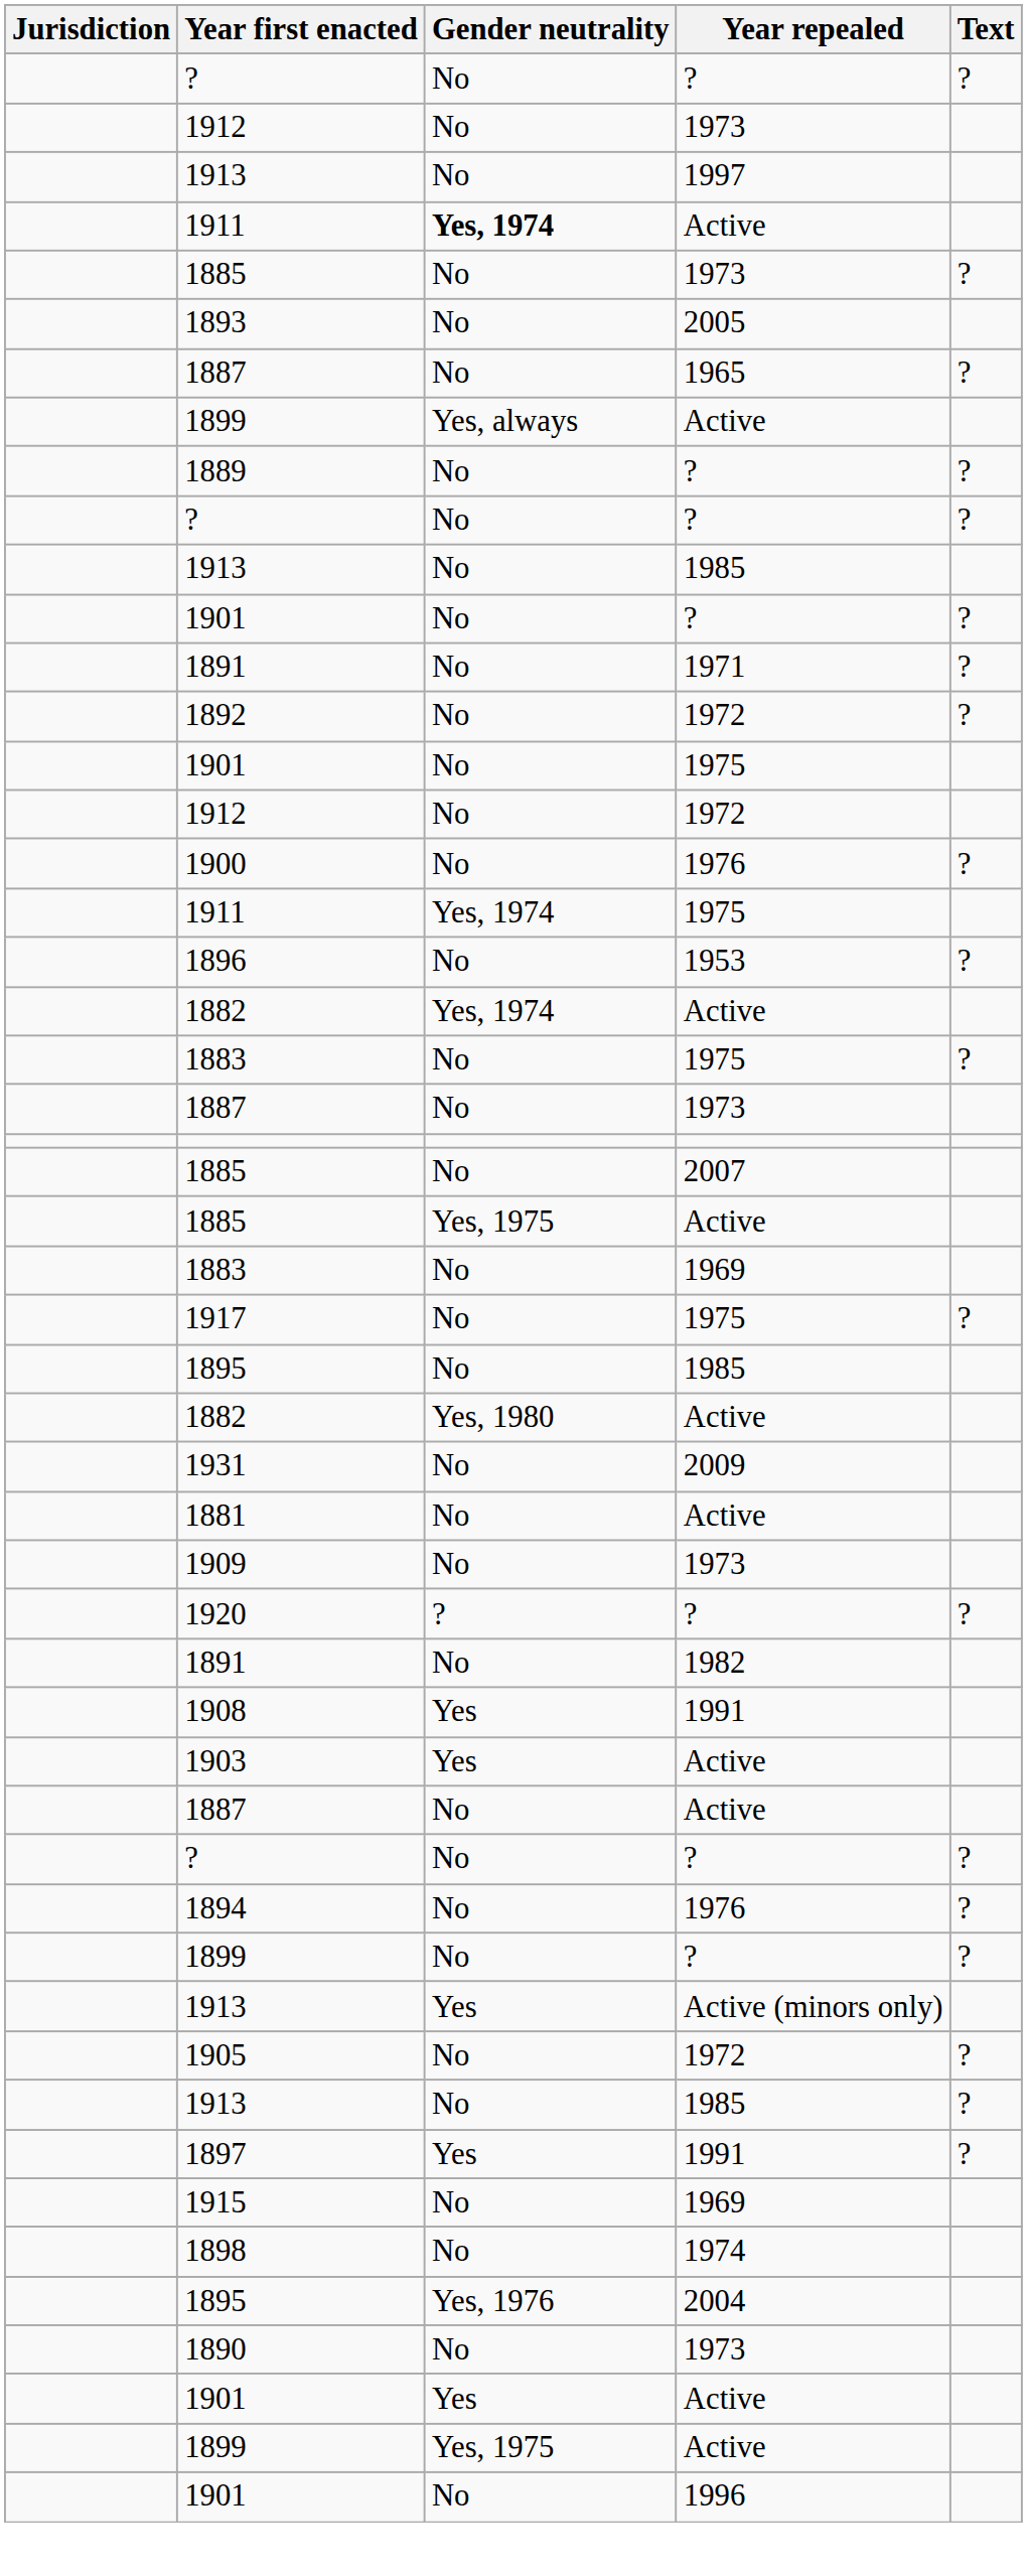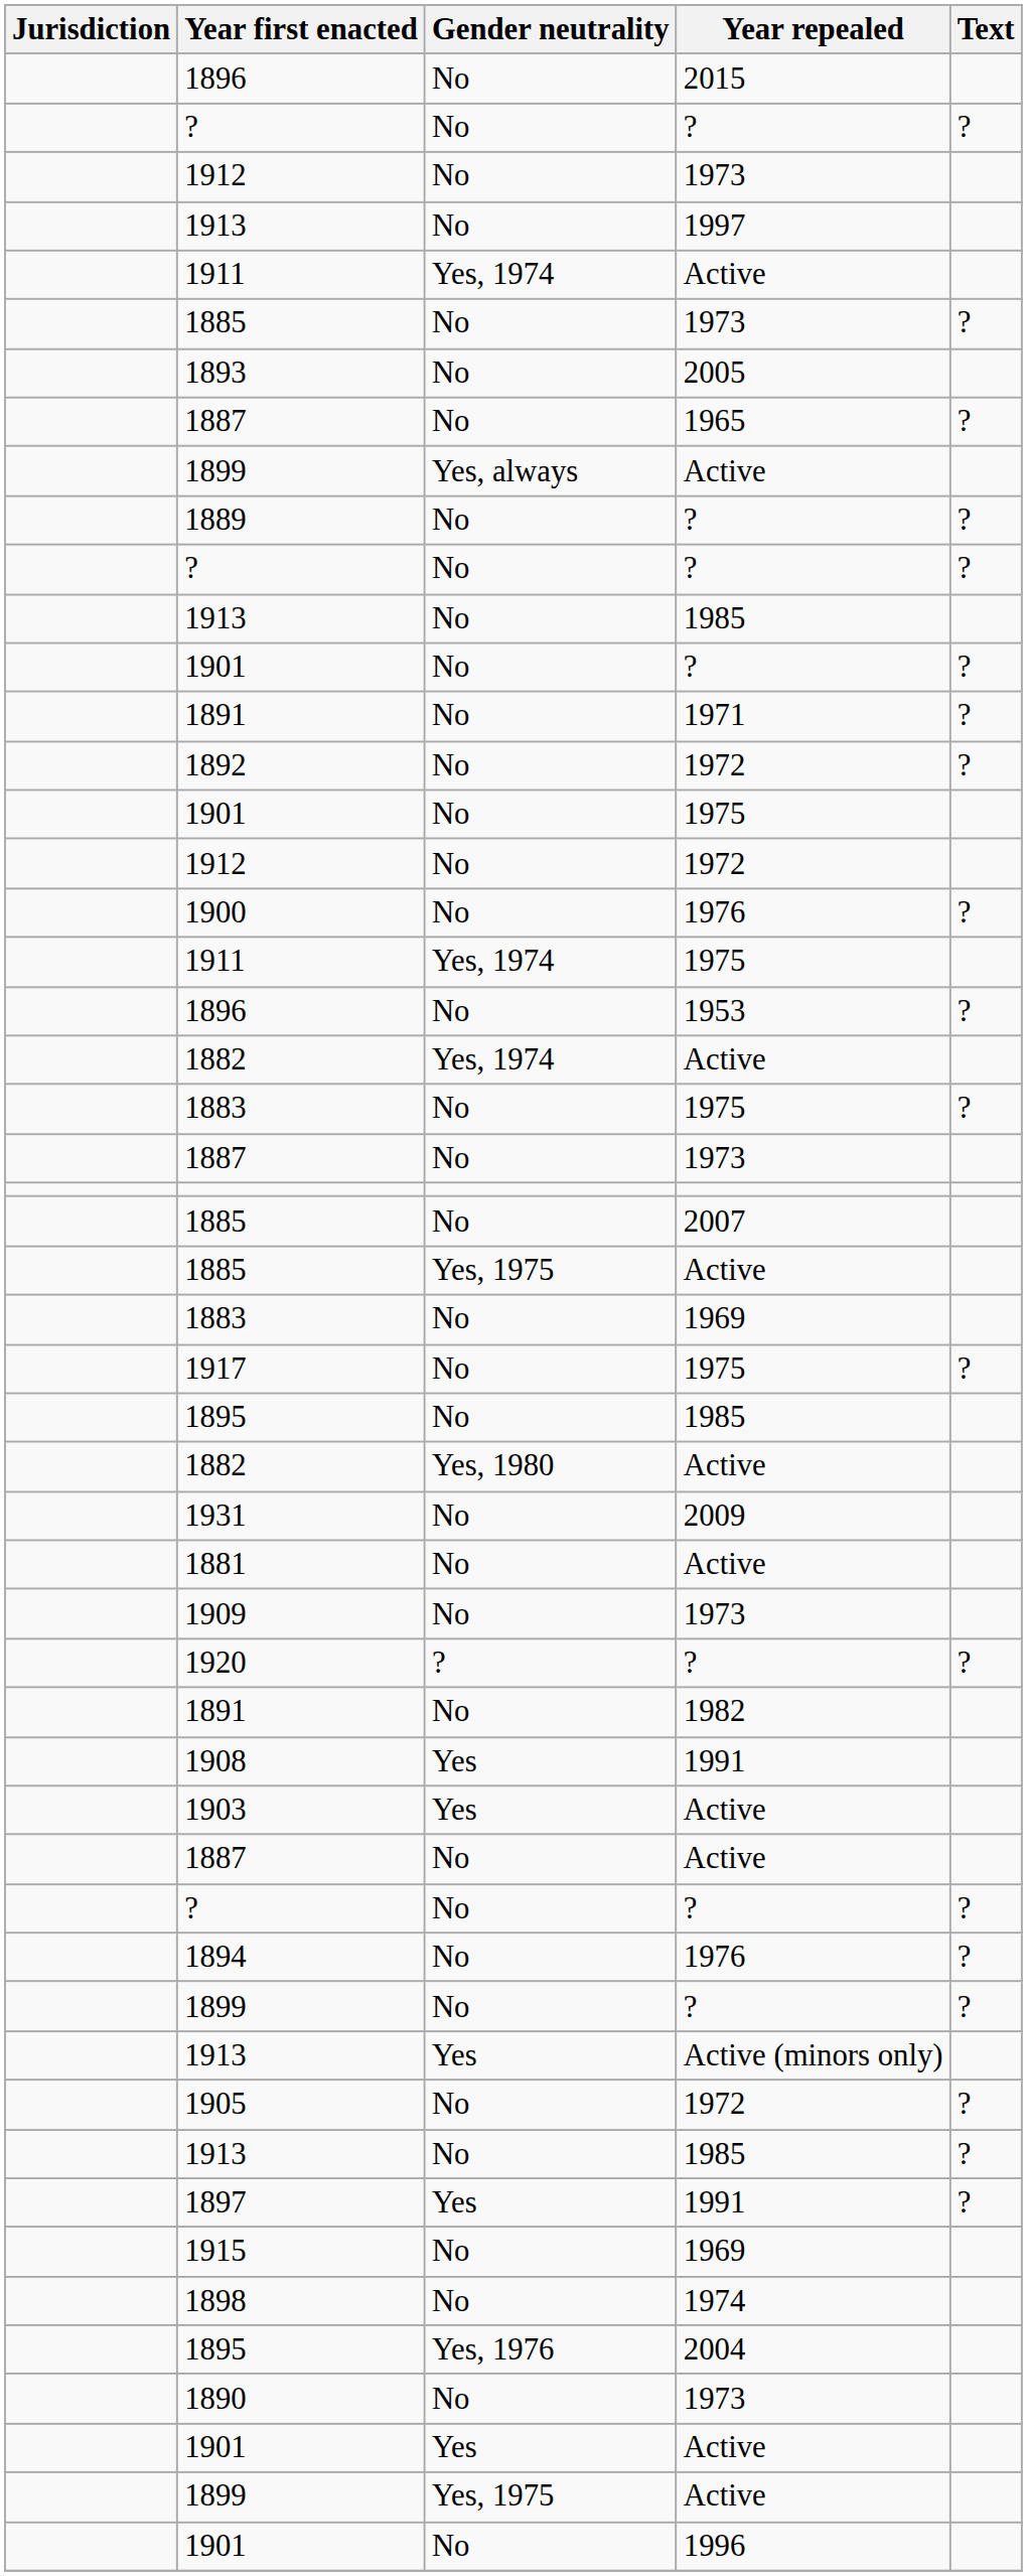 <table class="wikitable mw-collapsible sortable plainrowheaders">
 <tr>
 <th class="sortable" scope=col>Jurisdiction</th>
 <th class="sortable" scope=col>Year first enacted</th>
 <th class="sortable" scope=col>Gender neutrality</th>
 <th class="sortable" scope=col>Year repealed</th>
 <th class="unsortable" scope=col>Text</th>
+</tr>
+<tr>
+<td></td>
+<td>1896</td>
+<td>No</td>
+<td>2015</td>
+<td></td>
 </tr>
 <tr>
 <td></td>
 <td>?</td>
 <td>No</td>
 <td>?</td>
 <td>?</td>
 </tr>
 <tr>
 <td></td>
 <td>1912</td>
 <td>No</td>
 <td>1973</td>
 <td></td>
 </tr>
 <tr>
 <td></td>
 <td>1913</td>
 <td>No</td>
 <td>1997</td>
 <td></td>
 </tr>
 <tr>
 <td></td>
 <td>1911</td>
-<td><strong>Yes, 1974</strong></td>
+<td>Yes, 1974</td>
 <td>Active</td>
 <td></td>
 </tr>
 <tr>
 <td></td>
 <td>1885</td>
 <td>No</td>
 <td>1973</td>
 <td>?</td>
 </tr>
 <tr>
 <td></td>
 <td>1893</td>
 <td>No</td>
 <td>2005</td>
 <td></td>
 </tr>
 <tr>
 <td></td>
 <td>1887</td>
 <td>No</td>
 <td>1965</td>
 <td>?</td>
 </tr>
 <tr>
 <td></td>
 <td>1899</td>
 <td>Yes, always</td>
 <td>Active</td>
 <td></td>
 </tr>
 <tr>
 <td></td>
 <td>1889</td>
 <td>No</td>
 <td>?</td>
 <td>?</td>
 </tr>
 <tr>
 <td></td>
 <td>?</td>
 <td>No</td>
 <td>?</td>
 <td>?</td>
 </tr>
 <tr>
 <td></td>
 <td>1913</td>
 <td>No</td>
 <td>1985</td>
 <td></td>
 </tr>
 <tr>
 <td></td>
 <td>1901</td>
 <td>No</td>
 <td>?</td>
 <td>?</td>
 </tr>
 <tr>
 <td></td>
 <td>1891</td>
 <td>No</td>
 <td>1971</td>
 <td>?</td>
 </tr>
 <tr>
 <td></td>
 <td>1892</td>
 <td>No</td>
 <td>1972</td>
 <td>?</td>
 </tr>
 <tr>
 <td></td>
 <td>1901</td>
 <td>No</td>
 <td>1975</td>
 <td></td>
 </tr>
 <tr>
 <td></td>
 <td>1912</td>
 <td>No</td>
 <td>1972</td>
 <td></td>
 </tr>
 <tr>
 <td></td>
 <td>1900</td>
 <td>No</td>
 <td>1976</td>
 <td>?</td>
 </tr>
 <tr>
 <td></td>
 <td>1911</td>
 <td>Yes, 1974</td>
 <td>1975</td>
 <td></td>
 </tr>
 <tr>
 <td></td>
 <td>1896</td>
 <td>No</td>
 <td>1953</td>
 <td>?</td>
 </tr>
 <tr>
 <td></td>
 <td>1882</td>
 <td>Yes, 1974</td>
 <td>Active</td>
 <td></td>
 </tr>
 <tr>
 <td></td>
 <td>1883</td>
 <td>No</td>
 <td>1975</td>
 <td>?</td>
 </tr>
 <tr>
 <td></td>
 <td>1887</td>
 <td>No</td>
 <td>1973</td>
 <td></td>
 </tr>
 <tr>
 <td></td>
 <td></td>
 <td></td>
 <td></td>
 <td></td>
 </tr>
 <tr>
 <td></td>
 <td>1885</td>
 <td>No</td>
 <td>2007</td>
 <td></td>
 </tr>
 <tr>
 <td></td>
 <td>1885</td>
 <td>Yes, 1975</td>
 <td>Active</td>
 <td></td>
 </tr>
 <tr>
 <td></td>
 <td>1883</td>
 <td>No</td>
 <td>1969</td>
 <td></td>
 </tr>
 <tr>
 <td></td>
 <td>1917</td>
 <td>No</td>
 <td>1975</td>
 <td>?</td>
 </tr>
 <tr>
 <td></td>
 <td>1895</td>
 <td>No</td>
 <td>1985</td>
 <td></td>
 </tr>
 <tr>
 <td></td>
 <td>1882</td>
 <td>Yes, 1980</td>
 <td>Active</td>
 <td></td>
 </tr>
 <tr>
 <td></td>
 <td>1931</td>
 <td>No</td>
 <td>2009</td>
 <td></td>
 </tr>
 <tr>
 <td></td>
 <td>1881</td>
 <td>No</td>
 <td>Active</td>
 <td></td>
 </tr>
 <tr>
 <td></td>
 <td>1909</td>
 <td>No</td>
 <td>1973</td>
 <td></td>
 </tr>
 <tr>
 <td></td>
 <td>1920</td>
 <td>?</td>
 <td>?</td>
 <td>?</td>
 </tr>
 <tr>
 <td></td>
 <td>1891</td>
 <td>No</td>
 <td>1982</td>
 <td></td>
 </tr>
 <tr>
 <td></td>
 <td>1908</td>
 <td>Yes</td>
 <td>1991</td>
 <td></td>
 </tr>
 <tr>
 <td></td>
 <td>1903</td>
 <td>Yes</td>
 <td>Active</td>
 <td></td>
 </tr>
 <tr>
 <td></td>
 <td>1887</td>
 <td>No</td>
 <td>Active</td>
 <td></td>
 </tr>
 <tr>
 <td></td>
 <td>?</td>
 <td>No</td>
 <td>?</td>
 <td>?</td>
 </tr>
 <tr>
 <td></td>
 <td>1894</td>
 <td>No</td>
 <td>1976</td>
 <td>?</td>
 </tr>
 <tr>
 <td></td>
 <td>1899</td>
 <td>No</td>
 <td>?</td>
 <td>?</td>
 </tr>
 <tr>
 <td></td>
 <td>1913</td>
 <td>Yes</td>
 <td>Active (minors only)</td>
 <td></td>
 </tr>
 <tr>
 <td></td>
 <td>1905</td>
 <td>No</td>
 <td>1972</td>
 <td>?</td>
 </tr>
 <tr>
 <td></td>
 <td>1913</td>
 <td>No</td>
 <td>1985</td>
 <td>?</td>
 </tr>
 <tr>
 <td></td>
 <td>1897</td>
 <td>Yes</td>
 <td>1991</td>
 <td>?</td>
 </tr>
 <tr>
 <td></td>
 <td>1915</td>
 <td>No</td>
 <td>1969</td>
 <td></td>
 </tr>
 <tr>
 <td></td>
 <td>1898</td>
 <td>No</td>
 <td>1974</td>
 <td></td>
 </tr>
 <tr>
 <td></td>
 <td>1895</td>
 <td>Yes, 1976</td>
 <td>2004</td>
 <td></td>
 </tr>
 <tr>
 <td></td>
 <td>1890</td>
 <td>No</td>
 <td>1973</td>
 <td></td>
 </tr>
 <tr>
 <td></td>
 <td>1901</td>
 <td>Yes</td>
 <td>Active</td>
 <td></td>
 </tr>
 <tr>
 <td></td>
 <td>1899</td>
 <td>Yes, 1975</td>
 <td>Active</td>
 <td></td>
 </tr>
 <tr>
 <td></td>
 <td>1901</td>
 <td>No</td>
 <td>1996</td>
 <td></td>
 </tr>
 <tr>
 </tr>
 </table>
